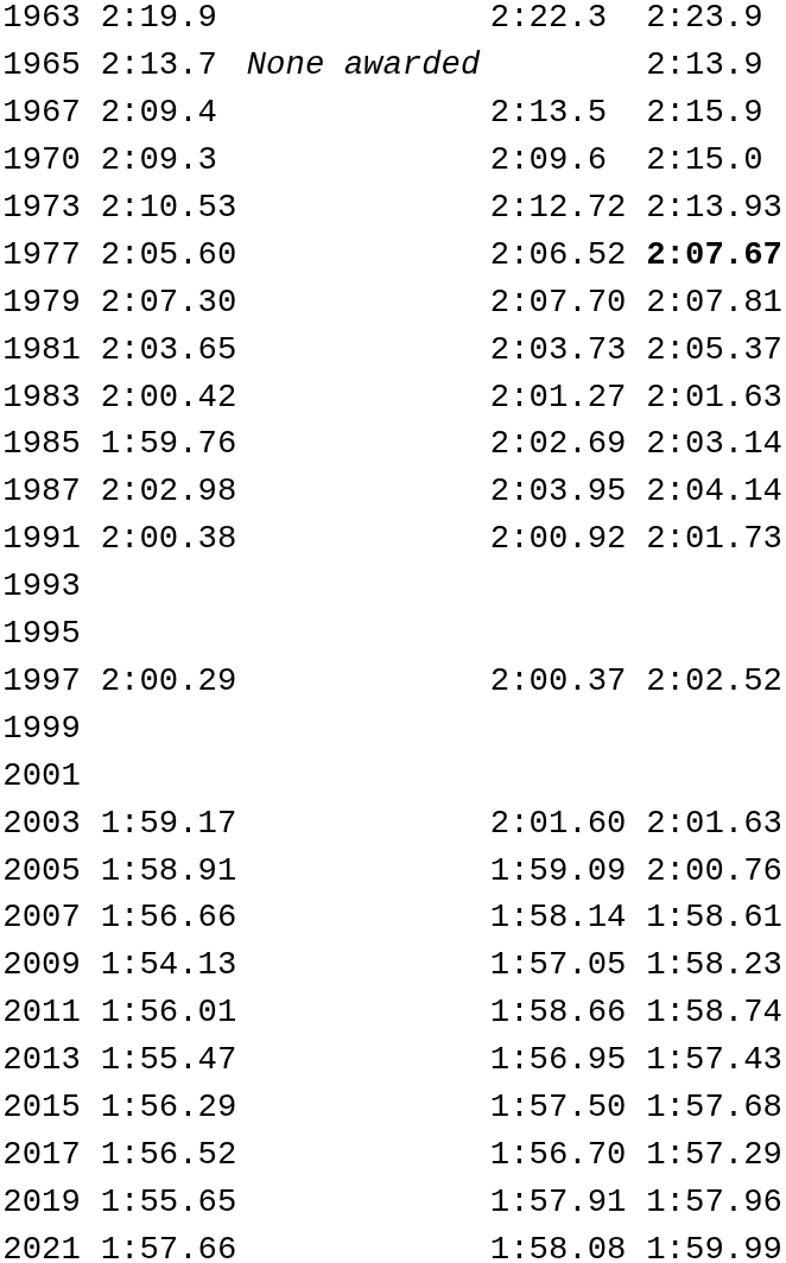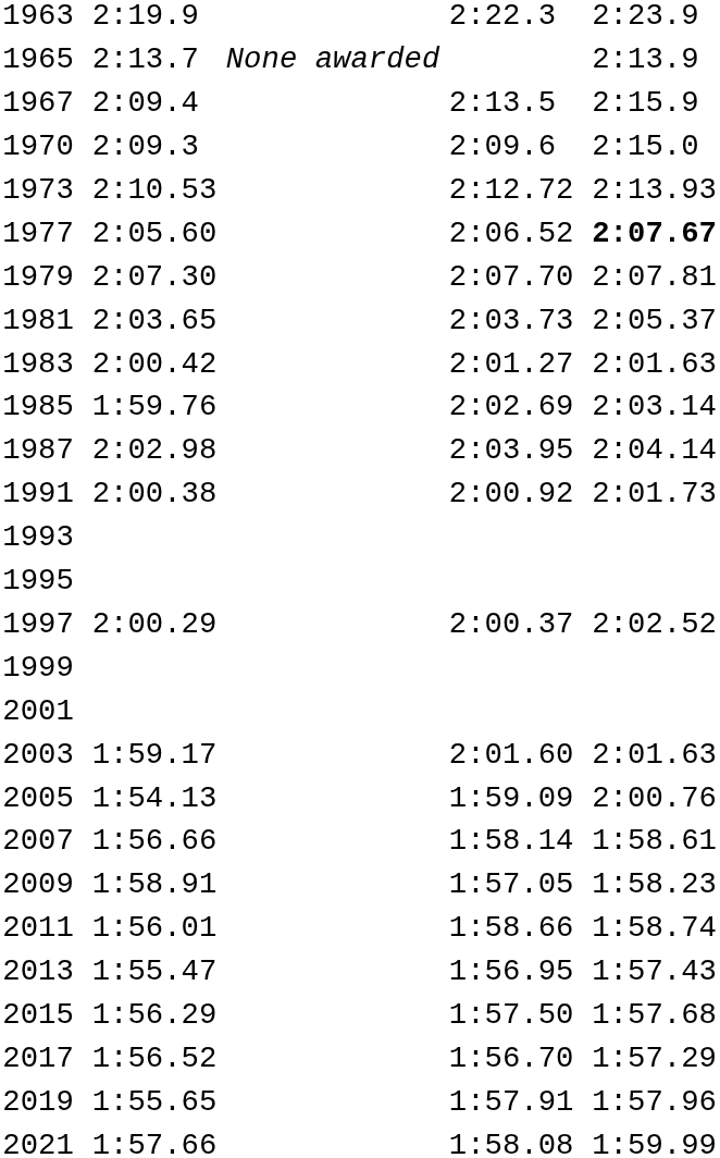 <table>
 <tr>
 <td>1963</td>
 <td></td>
 <td>2:19.9</td>
 <td></td>
 <td>2:22.3</td>
 <td></td>
 <td>2:23.9</td>
 </tr>
 <tr>
 <td>1965</td>
 <td><br></td>
 <td>2:13.7</td>
 <td><em>None awarded</em></td>
 <td></td>
 <td></td>
 <td>2:13.9</td>
 </tr>
 <tr>
 <td>1967</td>
 <td></td>
 <td>2:09.4</td>
 <td></td>
 <td>2:13.5</td>
 <td></td>
 <td>2:15.9</td>
 </tr>
 <tr>
 <td>1970</td>
 <td></td>
 <td>2:09.3</td>
 <td></td>
 <td>2:09.6</td>
 <td></td>
 <td>2:15.0</td>
 </tr>
 <tr>
 <td>1973</td>
 <td></td>
 <td>2:10.53</td>
 <td></td>
 <td>2:12.72</td>
 <td></td>
 <td>2:13.93</td>
 </tr>
 <tr>
 <td>1977</td>
 <td></td>
 <td>2:05.60</td>
 <td></td>
 <td>2:06.52</td>
 <td></td>
 <td><strong>2:07.67</strong></td>
 </tr>
 <tr>
 <td>1979</td>
 <td></td>
 <td>2:07.30</td>
 <td></td>
 <td>2:07.70</td>
 <td></td>
 <td>2:07.81</td>
 </tr>
 <tr>
 <td>1981</td>
 <td></td>
 <td>2:03.65</td>
 <td></td>
 <td>2:03.73</td>
 <td></td>
 <td>2:05.37</td>
 </tr>
 <tr>
 <td>1983</td>
 <td></td>
 <td>2:00.42</td>
 <td></td>
 <td>2:01.27</td>
 <td></td>
 <td>2:01.63</td>
 </tr>
 <tr>
 <td>1985</td>
 <td></td>
 <td>1:59.76</td>
 <td></td>
 <td>2:02.69</td>
 <td></td>
 <td>2:03.14</td>
 </tr>
 <tr>
 <td>1987</td>
 <td></td>
 <td>2:02.98</td>
 <td></td>
 <td>2:03.95</td>
 <td></td>
 <td>2:04.14</td>
 </tr>
 <tr>
 <td>1991</td>
 <td></td>
 <td>2:00.38</td>
 <td></td>
 <td>2:00.92</td>
 <td></td>
 <td>2:01.73</td>
 </tr>
 <tr>
 <td>1993</td>
 <td></td>
 <td></td>
 <td></td>
 <td></td>
 <td></td>
 <td></td>
 </tr>
 <tr>
 <td>1995</td>
 <td></td>
 <td></td>
 <td></td>
 <td></td>
 <td></td>
 <td></td>
 </tr>
 <tr>
 <td>1997</td>
 <td></td>
 <td>2:00.29</td>
 <td></td>
 <td>2:00.37</td>
 <td></td>
 <td>2:02.52</td>
 </tr>
 <tr>
 <td>1999</td>
 <td></td>
 <td></td>
 <td></td>
 <td></td>
 <td></td>
 <td></td>
 </tr>
 <tr>
 <td>2001</td>
 <td></td>
 <td></td>
 <td></td>
 <td></td>
 <td></td>
 <td></td>
 </tr>
 <tr>
 <td>2003</td>
 <td></td>
 <td>1:59.17</td>
 <td></td>
 <td>2:01.60</td>
 <td></td>
 <td>2:01.63</td>
 </tr>
 <tr>
 <td>2005</td>
 <td></td>
-<td>1:58.91</td>
+<td>1:54.13</td>
 <td></td>
 <td>1:59.09</td>
 <td></td>
 <td>2:00.76</td>
 </tr>
 <tr>
 <td>2007</td>
 <td></td>
 <td>1:56.66</td>
 <td></td>
 <td>1:58.14</td>
 <td></td>
 <td>1:58.61</td>
 </tr>
 <tr>
 <td>2009</td>
 <td></td>
-<td>1:54.13</td>
+<td>1:58.91</td>
 <td></td>
 <td>1:57.05</td>
 <td></td>
 <td>1:58.23</td>
 </tr>
 <tr>
 <td>2011</td>
 <td></td>
 <td>1:56.01</td>
 <td></td>
 <td>1:58.66</td>
 <td></td>
 <td>1:58.74</td>
 </tr>
 <tr>
 <td>2013</td>
 <td></td>
 <td>1:55.47</td>
 <td></td>
 <td>1:56.95</td>
 <td></td>
 <td>1:57.43</td>
 </tr>
 <tr>
 <td>2015</td>
 <td></td>
 <td>1:56.29</td>
 <td></td>
 <td>1:57.50</td>
 <td></td>
 <td>1:57.68</td>
 </tr>
 <tr>
 <td>2017</td>
 <td></td>
 <td>1:56.52</td>
 <td></td>
 <td>1:56.70</td>
 <td></td>
 <td>1:57.29</td>
 </tr>
 <tr>
 <td>2019</td>
 <td></td>
 <td>1:55.65</td>
 <td></td>
 <td>1:57.91</td>
 <td></td>
 <td>1:57.96</td>
 </tr>
 <tr>
 <td>2021</td>
 <td></td>
 <td>1:57.66</td>
 <td></td>
 <td>1:58.08</td>
 <td></td>
 <td>1:59.99</td>
 </tr>
 </table>
